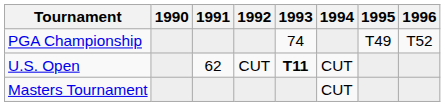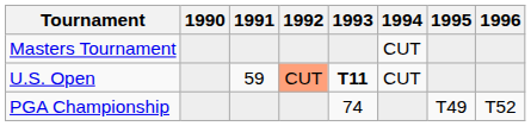 <table class="wikitable" style="font-size:95%;text-align:center;">
 <tr>
 <th>Tournament</th>
 <th>1990</th>
 <th>1991</th>
 <th>1992</th>
 <th>1993</th>
 <th>1994</th>
 <th>1995</th>
 <th>1996</th>
 </tr>
 <tr>
+<td align=left><a href='#'>Masters Tournament</a></td>
+<td style="background:#eeeeee;"></td>
+<td style="background:#eeeeee;"></td>
+<td style="background:#eeeeee;"></td>
+<td style="background:#eeeeee;"></td>
+<td>CUT</td>
+<td style="background:#eeeeee;"></td>
+<td style="background:#eeeeee;"></td>
+</tr>
+<tr>
+<td align=left><a href='#'>U.S. Open</a></td>
+<td style="background:#eeeeee;"></td>
+<td>59</td>
+<td style="background: lightsalmon;">CUT</td>
+<td><strong>T11</strong></td>
+<td>CUT</td>
+<td style="background:#eeeeee;"></td>
+<td style="background:#eeeeee;"></td>
+</tr>
+<tr>
 <td align=left><a href='#'>PGA Championship</a></td>
 <td style="background:#eeeeee;"></td>
 <td style="background:#eeeeee;"></td>
 <td style="background:#eeeeee;"></td>
 <td>74</td>
 <td style="background:#eeeeee;"></td>
 <td>T49</td>
 <td>T52</td>
 </tr>
-<tr>
-<td align=left><a href='#'>U.S. Open</a></td>
-<td style="background:#eeeeee;"></td>
-<td>62</td>
-<td>CUT</td>
-<td><strong>T11</strong></td>
-<td>CUT</td>
-<td style="background:#eeeeee;"></td>
-<td style="background:#eeeeee;"></td>
-</tr>
-<tr>
-<td align=left><a href='#'>Masters Tournament</a></td>
-<td style="background:#eeeeee;"></td>
-<td style="background:#eeeeee;"></td>
-<td style="background:#eeeeee;"></td>
-<td style="background:#eeeeee;"></td>
-<td>CUT</td>
-<td style="background:#eeeeee;"></td>
-<td style="background:#eeeeee;"></td>
-</tr>
 </table>
